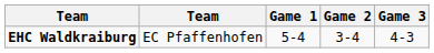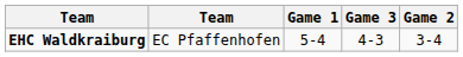 <table class="wikitable">
 <tr>
 <th>Team</th>
 <th>Team</th>
 <th>Game 1</th>
+<th>Game 3</th>
 <th>Game 2</th>
-<th>Game 3</th>
 </tr>
 <tr>
 <td><strong>EHC Waldkraiburg</strong></td>
 <td>EC Pfaffenhofen</td>
 <td align="center">5-4</td>
+<td align="center">4-3</td>
 <td align="center">3-4</td>
-<td align="center">4-3</td>
 </tr>
 </table>
